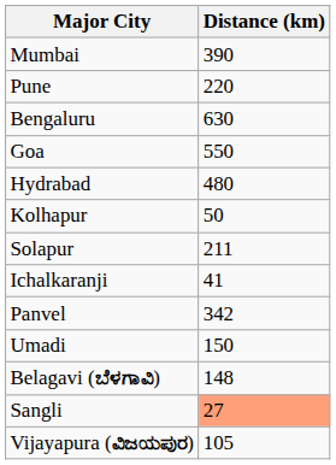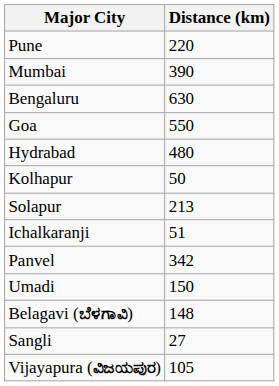 <table class="wikitable">
 <tr>
 <th>Major City</th>
 <th>Distance (km)</th>
 </tr>
 <tr>
+<td>Pune</td>
+<td>220</td>
+</tr>
+<tr>
 <td>Mumbai</td>
 <td>390</td>
-</tr>
-<tr>
-<td>Pune</td>
-<td>220</td>
 </tr>
 <tr>
 <td>Bengaluru</td>
 <td>630</td>
 </tr>
 <tr>
 <td>Goa</td>
 <td>550</td>
 </tr>
 <tr>
 <td>Hydrabad</td>
 <td>480</td>
 </tr>
 <tr>
 <td>Kolhapur</td>
 <td>50</td>
 </tr>
 <tr>
 <td>Solapur</td>
-<td>211</td>
+<td>213</td>
 </tr>
 <tr>
 <td>Ichalkaranji</td>
-<td>41</td>
+<td>51</td>
 </tr>
 <tr>
 <td>Panvel</td>
 <td>342</td>
 </tr>
 <tr>
 <td>Umadi</td>
 <td>150</td>
 </tr>
 <tr>
 <td>Belagavi (<strong>ಬೆಳಗಾವಿ</strong>)</td>
 <td>148</td>
 </tr>
 <tr>
 <td>Sangli</td>
-<td style="background: lightsalmon;">27</td>
+<td>27</td>
 </tr>
 <tr>
 <td>Vijayapura (<strong>ವಿಜಯಪುರ</strong>)</td>
 <td>105</td>
 </tr>
 </table>
